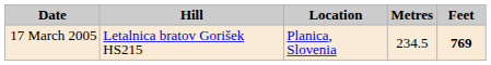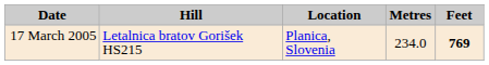 <table class="wikitable sortable" style="text-align:left; line-height:16px; width:42;">
 <tr>
 <th style="background-color: #ccc;" width="100">Date</th>
 <th style="background-color: #ccc;" width="200">Hill</th>
 <th style="background-color: #ccc;" width="110">Location</th>
 <th style="background-color: #ccc;" width="48">Metres</th>
 <th style="background-color: #ccc;" width="48">Feet</th>
 </tr>
 <tr bgcolor=#FAEBD7>
 <td align=right>17 March 2005  </td>
 <td><a href='#'>Letalnica bratov Gorišek</a> HS215</td>
 <td><a href='#'>Planica</a>, <a href='#'>Slovenia</a></td>
-<td align=center>234.5</td>
+<td align=center>234.0</td>
 <td align=center><strong>769</strong></td>
 </tr>
 </table>
